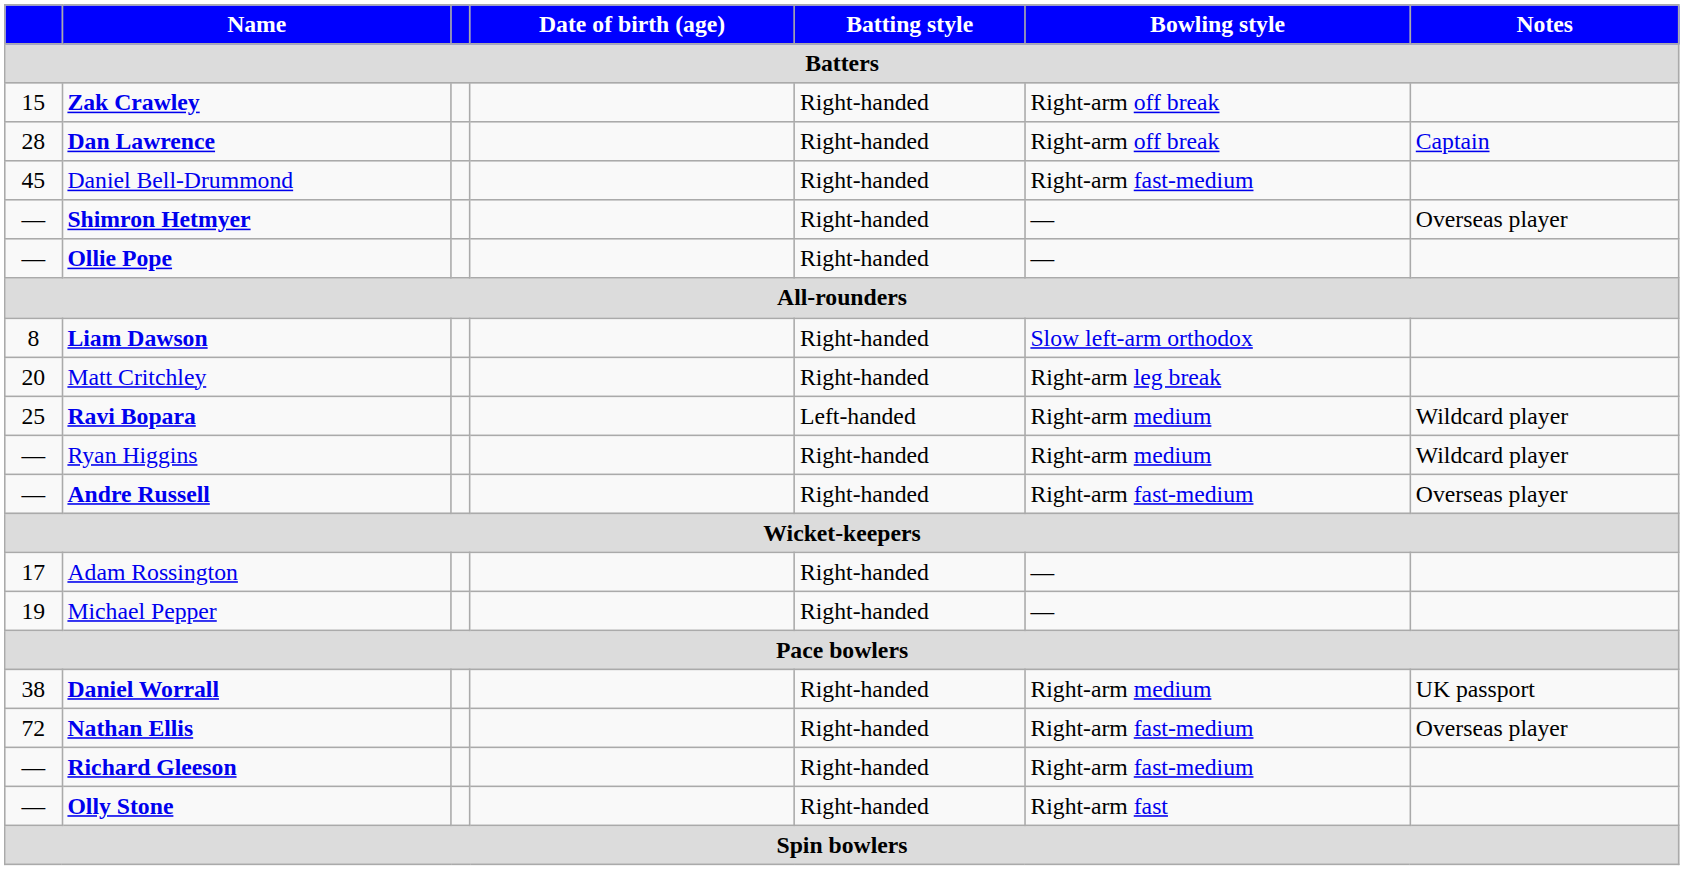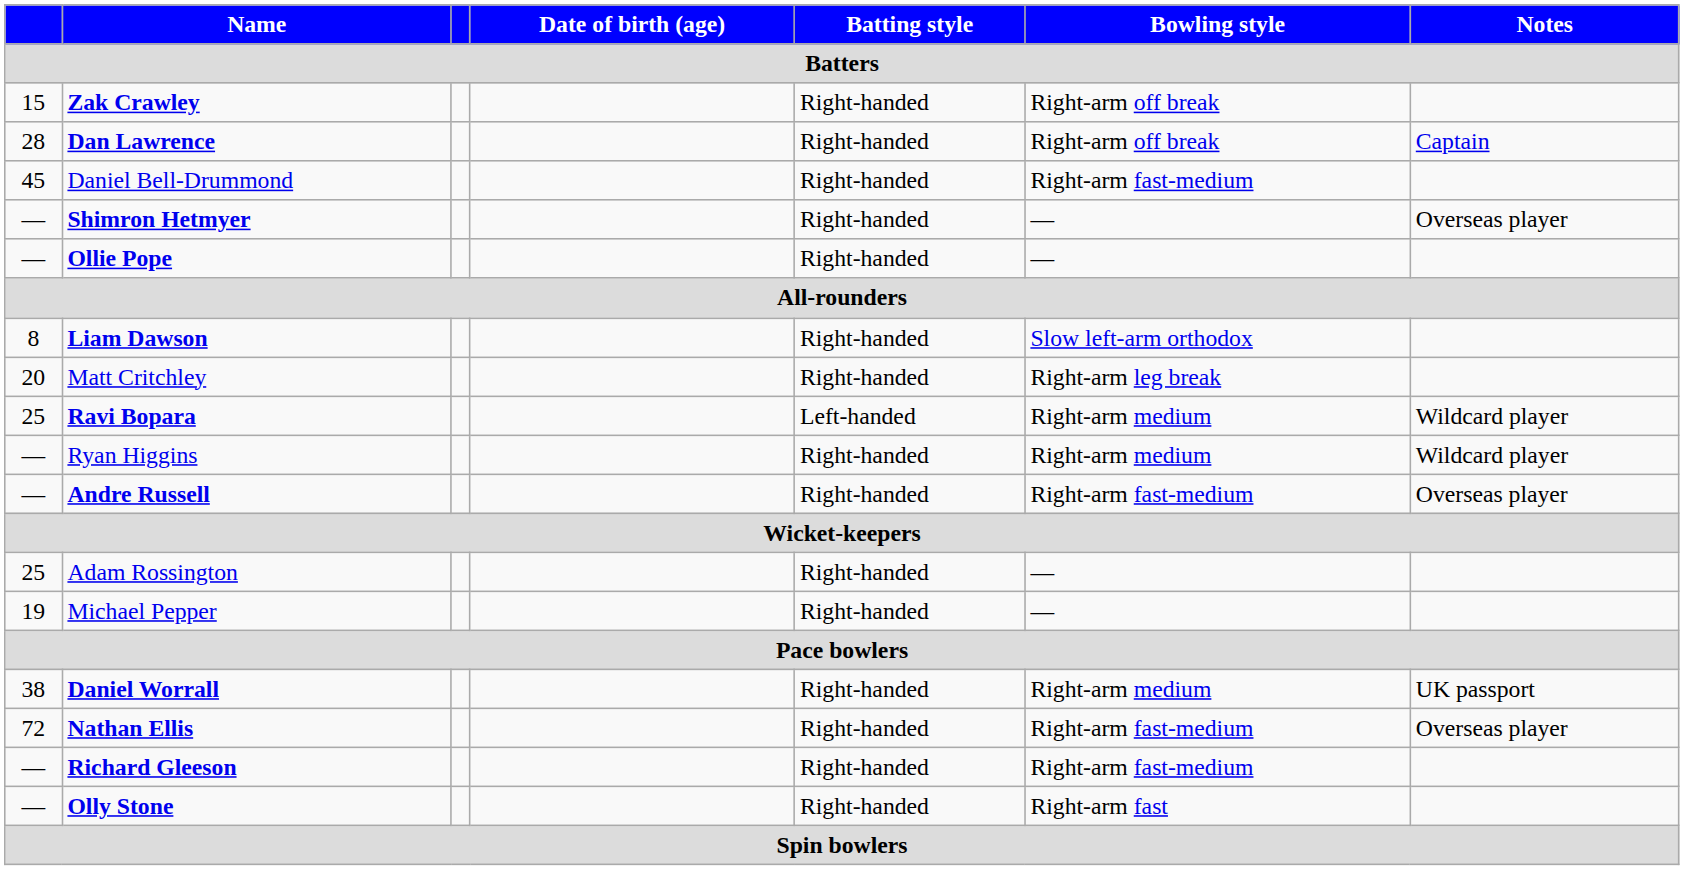 <table class="wikitable" style="font-size:95%;" width="85%">
 <tr>
 <th style="background:blue; color:white"></th>
 <th style="background:blue; color:white">Name</th>
 <th style="background:blue; color:white"></th>
 <th style="background:blue; color:white">Date of birth (age)</th>
 <th style="background:blue; color:white">Batting style</th>
 <th style="background:blue; color:white">Bowling style</th>
 <th style="background:blue; color:white">Notes</th>
 </tr>
 <tr>
 <th colspan="7" style="background: #DCDCDC" align=right>Batters</th>
 </tr>
 <tr>
 <td style="text-align:center">15</td>
 <td><strong><a href='#'>Zak Crawley</a></strong></td>
 <td></td>
 <td></td>
 <td>Right-handed</td>
 <td>Right-arm <a href='#'>off break</a></td>
 <td></td>
 </tr>
 <tr>
 <td style="text-align:center">28</td>
 <td><strong><a href='#'>Dan Lawrence</a></strong></td>
 <td></td>
 <td></td>
 <td>Right-handed</td>
 <td>Right-arm <a href='#'>off break</a></td>
 <td><a href='#'>Captain</a></td>
 </tr>
 <tr>
 <td style="text-align:center">45</td>
 <td><a href='#'>Daniel Bell-Drummond</a></td>
 <td></td>
 <td></td>
 <td>Right-handed</td>
 <td>Right-arm <a href='#'>fast-medium</a></td>
 <td></td>
 </tr>
 <tr>
 <td style="text-align:center">—</td>
 <td><strong><a href='#'>Shimron Hetmyer</a></strong></td>
 <td></td>
 <td></td>
 <td>Right-handed</td>
 <td>—</td>
 <td>Overseas player</td>
 </tr>
 <tr>
 <td style="text-align:center">—</td>
 <td><strong><a href='#'>Ollie Pope</a></strong></td>
 <td></td>
 <td></td>
 <td>Right-handed</td>
 <td>—</td>
 <td></td>
 </tr>
 <tr>
 <th colspan="7" style="background: #DCDCDC" align=right>All-rounders</th>
 </tr>
 <tr>
 <td style="text-align:center">8</td>
 <td><strong><a href='#'>Liam Dawson</a></strong></td>
 <td></td>
 <td></td>
 <td>Right-handed</td>
 <td><a href='#'>Slow left-arm orthodox</a></td>
 <td></td>
 </tr>
 <tr>
 <td style="text-align:center">20</td>
 <td><a href='#'>Matt Critchley</a></td>
 <td></td>
 <td></td>
 <td>Right-handed</td>
 <td>Right-arm <a href='#'>leg break</a></td>
 <td></td>
 </tr>
 <tr>
 <td style="text-align:center">25</td>
 <td><strong><a href='#'>Ravi Bopara</a></strong></td>
 <td></td>
 <td></td>
 <td>Left-handed</td>
 <td>Right-arm <a href='#'>medium</a></td>
 <td>Wildcard player</td>
 </tr>
 <tr>
 <td style="text-align:center">—</td>
 <td><a href='#'>Ryan Higgins</a></td>
 <td></td>
 <td></td>
 <td>Right-handed</td>
 <td>Right-arm <a href='#'>medium</a></td>
 <td>Wildcard player</td>
 </tr>
 <tr>
 <td style="text-align:center">—</td>
 <td><strong><a href='#'>Andre Russell</a></strong></td>
 <td></td>
 <td></td>
 <td>Right-handed</td>
 <td>Right-arm <a href='#'>fast-medium</a></td>
 <td>Overseas player</td>
 </tr>
 <tr>
 <th colspan="7" style="background: #DCDCDC" align=right>Wicket-keepers</th>
 </tr>
 <tr>
-<td style="text-align:center">17</td>
+<td style="text-align:center">25</td>
 <td><a href='#'>Adam Rossington</a></td>
 <td></td>
 <td></td>
 <td>Right-handed</td>
 <td>—</td>
 <td></td>
 </tr>
 <tr>
 <td style="text-align:center">19</td>
 <td><a href='#'>Michael Pepper</a></td>
 <td></td>
 <td></td>
 <td>Right-handed</td>
 <td>—</td>
 <td></td>
 </tr>
 <tr>
 <th colspan="7" style="background: #DCDCDC" align=right>Pace bowlers</th>
 </tr>
 <tr>
 <td style="text-align:center">38</td>
 <td><strong><a href='#'>Daniel Worrall</a></strong></td>
 <td></td>
 <td></td>
 <td>Right-handed</td>
 <td>Right-arm <a href='#'>medium</a></td>
 <td>UK passport</td>
 </tr>
 <tr>
 <td style="text-align:center">72</td>
 <td><strong><a href='#'>Nathan Ellis</a></strong></td>
 <td></td>
 <td></td>
 <td>Right-handed</td>
 <td>Right-arm <a href='#'>fast-medium</a></td>
 <td>Overseas player</td>
 </tr>
 <tr>
 <td style="text-align:center">—</td>
 <td><strong><a href='#'>Richard Gleeson</a></strong></td>
 <td></td>
 <td></td>
 <td>Right-handed</td>
 <td>Right-arm <a href='#'>fast-medium</a></td>
 <td></td>
 </tr>
 <tr>
 <td style="text-align:center">—</td>
 <td><strong><a href='#'>Olly Stone</a></strong></td>
 <td></td>
 <td></td>
 <td>Right-handed</td>
 <td>Right-arm <a href='#'>fast</a></td>
 <td></td>
 </tr>
 <tr>
 <th colspan="7" style="background: #DCDCDC" align=right>Spin bowlers</th>
 </tr>
 </table>
